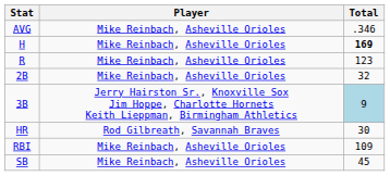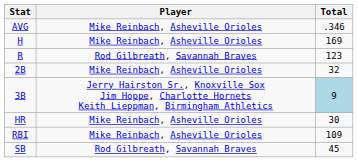 <table class="wikitable" width="40%" style="text-align:center;">
 <tr>
 <th width="5%">Stat</th>
 <th width="60%">Player</th>
 <th width="5%">Total</th>
 </tr>
 <tr>
 <td><a href='#'>AVG</a></td>
 <td><a href='#'>Mike Reinbach</a>, <a href='#'>Asheville Orioles</a></td>
 <td>.346</td>
 </tr>
 <tr>
 <td><a href='#'>H</a></td>
 <td><a href='#'>Mike Reinbach</a>, <a href='#'>Asheville Orioles</a></td>
-<td><strong>169</strong></td>
+<td>169</td>
 </tr>
 <tr>
 <td><a href='#'>R</a></td>
-<td><a href='#'>Mike Reinbach</a>, <a href='#'>Asheville Orioles</a></td>
+<td><a href='#'>Rod Gilbreath</a>, <a href='#'>Savannah Braves</a></td>
 <td>123</td>
 </tr>
 <tr>
 <td><a href='#'>2B</a></td>
 <td><a href='#'>Mike Reinbach</a>, <a href='#'>Asheville Orioles</a></td>
 <td>32</td>
 </tr>
 <tr>
 <td><a href='#'>3B</a></td>
 <td><a href='#'>Jerry Hairston Sr.</a>, <a href='#'>Knoxville Sox</a> <br> <a href='#'>Jim Hoppe</a>, <a href='#'>Charlotte Hornets</a> <br> <a href='#'>Keith Lieppman</a>, <a href='#'>Birmingham Athletics</a></td>
 <td style="background: lightblue;">9</td>
 </tr>
 <tr>
 <td><a href='#'>HR</a></td>
-<td><a href='#'>Rod Gilbreath</a>, <a href='#'>Savannah Braves</a></td>
+<td><a href='#'>Mike Reinbach</a>, <a href='#'>Asheville Orioles</a></td>
 <td>30</td>
 </tr>
 <tr>
 <td><a href='#'>RBI</a></td>
 <td><a href='#'>Mike Reinbach</a>, <a href='#'>Asheville Orioles</a></td>
 <td>109</td>
 </tr>
 <tr>
 <td><a href='#'>SB</a></td>
-<td><a href='#'>Mike Reinbach</a>, <a href='#'>Asheville Orioles</a></td>
+<td><a href='#'>Rod Gilbreath</a>, <a href='#'>Savannah Braves</a></td>
 <td>45</td>
 </tr>
 </table>
